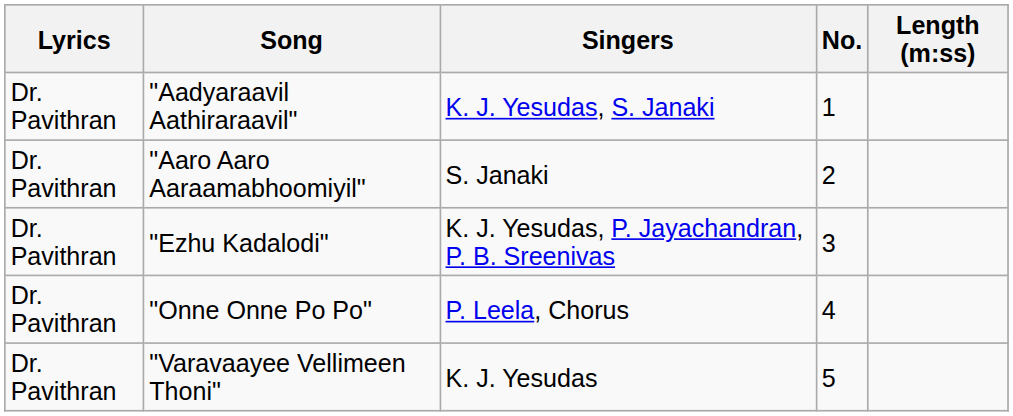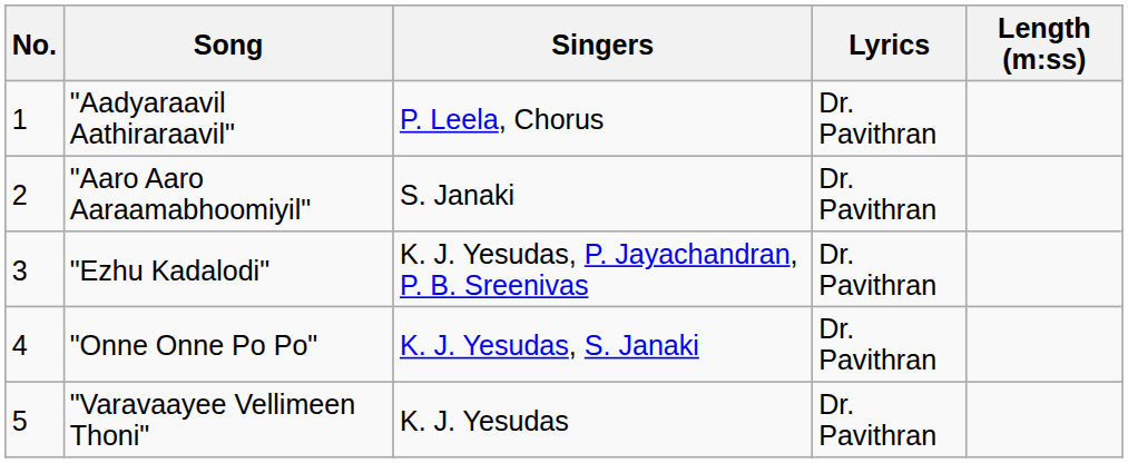 <table class="wikitable" style="font-size:95%;">
 <tr>
-<th>Lyrics</th>
+<th>No.</th>
 <th>Song</th>
 <th>Singers</th>
-<th>No.</th>
+<th>Lyrics</th>
 <th>Length (m:ss)</th>
 </tr>
 <tr>
+<td>1</td>
+<td>"Aadyaraavil Aathiraraavil"</td>
+<td><a href='#'>P. Leela</a>, Chorus</td>
 <td>Dr. Pavithran</td>
-<td>"Aadyaraavil Aathiraraavil"</td>
-<td><a href='#'>K. J. Yesudas</a>, <a href='#'>S. Janaki</a></td>
-<td>1</td>
 <td></td>
 </tr>
 <tr>
-<td>Dr. Pavithran</td>
+<td>2</td>
 <td>"Aaro Aaro Aaraamabhoomiyil"</td>
 <td>S. Janaki</td>
-<td>2</td>
+<td>Dr. Pavithran</td>
 <td></td>
 </tr>
 <tr>
-<td>Dr. Pavithran</td>
+<td>3</td>
 <td>"Ezhu Kadalodi"</td>
 <td>K. J. Yesudas, <a href='#'>P. Jayachandran</a>, <a href='#'>P. B. Sreenivas</a></td>
-<td>3</td>
+<td>Dr. Pavithran</td>
 <td></td>
 </tr>
 <tr>
+<td>4</td>
+<td>"Onne Onne Po Po"</td>
+<td><a href='#'>K. J. Yesudas</a>, <a href='#'>S. Janaki</a></td>
 <td>Dr. Pavithran</td>
-<td>"Onne Onne Po Po"</td>
-<td><a href='#'>P. Leela</a>, Chorus</td>
-<td>4</td>
 <td></td>
 </tr>
 <tr>
-<td>Dr. Pavithran</td>
+<td>5</td>
 <td>"Varavaayee Vellimeen Thoni"</td>
 <td>K. J. Yesudas</td>
-<td>5</td>
+<td>Dr. Pavithran</td>
 <td></td>
 </tr>
 </table>
